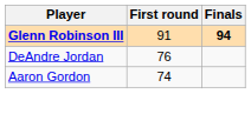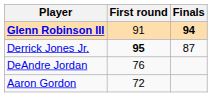 <table class="wikitable sortable">
 <tr>
 <th>Player</th>
 <th>First round</th>
 <th>Finals</th>
 </tr>
 <tr style="background:#ffdead; text-align:center;">
 <td align="left"><strong><a href='#'>Glenn Robinson III</a></strong> </td>
 <td>91 </td>
 <td><strong>94</strong> </td>
 </tr>
 <tr align="center">
+<td align="left"><a href='#'>Derrick Jones Jr.</a> </td>
+<td><strong>95</strong> </td>
+<td>87 </td>
+</tr>
+<tr align="center">
 <td align="left"><a href='#'>DeAndre Jordan</a> </td>
 <td>76 </td>
 <td></td>
 </tr>
 <tr align="center">
 <td align="left"><a href='#'>Aaron Gordon</a> </td>
-<td>74 </td>
+<td>72 </td>
 <td></td>
 </tr>
 </table>
